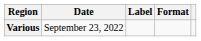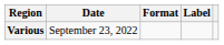 <table class="wikitable plainrowheaders">
 <tr>
 <th scope="col">Region</th>
 <th scope="col">Date</th>
+<th scope="col">Format</th>
 <th scope="col">Label</th>
-<th scope="col">Format</th>
 <th scope="col"></th>
 </tr>
 <tr>
 <th scope="row">Various</th>
 <td>September 23, 2022</td>
 <td></td>
 <td></td>
 <td align="center"></td>
 </tr>
 </table>
